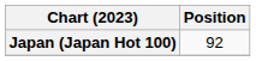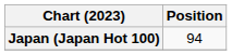 <table class="wikitable plainrowheaders" style="text-align:center">
 <tr>
 <th scope="col">Chart (2023)</th>
 <th scope="col">Position</th>
 </tr>
 <tr>
 <th scope="row">Japan (Japan Hot 100)</th>
-<td>92</td>
+<td>94</td>
 </tr>
 <tr>
 </tr>
 </table>
